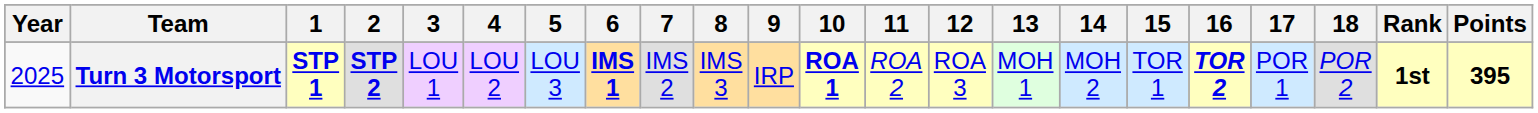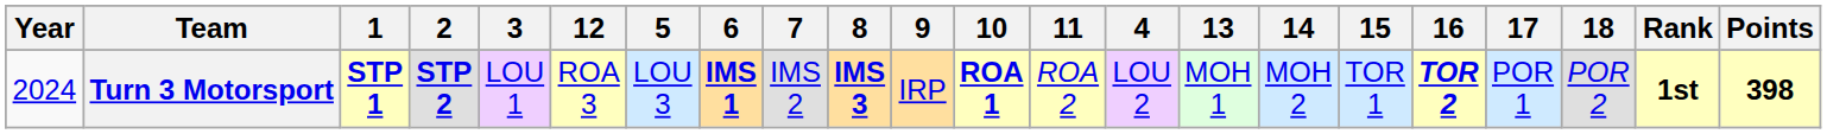 <table class="wikitable" style="text-align:center; font-size:85%">
 <tr>
 <th>Year</th>
 <th>Team</th>
 <th>1</th>
 <th>2</th>
 <th>3</th>
-<th>4</th>
+<th>12</th>
 <th>5</th>
 <th>6</th>
 <th>7</th>
 <th>8</th>
 <th>9</th>
 <th>10</th>
 <th>11</th>
-<th>12</th>
+<th>4</th>
 <th>13</th>
 <th>14</th>
 <th>15</th>
 <th>16</th>
 <th>17</th>
 <th>18</th>
 <th>Rank</th>
 <th>Points</th>
 </tr>
 <tr>
-<td><a href='#'>2025</a></td>
+<td><a href='#'>2024</a></td>
 <th nowrap><a href='#'>Turn 3 Motorsport</a></th>
 <td style=background:#FFFFBF><strong><a href='#'>STP<br>1</a></strong><br></td>
 <td style=background:#DFDFDF><strong><a href='#'>STP<br>2</a></strong><br></td>
 <td style=background:#EFCFFF><a href='#'>LOU<br>1</a><br></td>
-<td style=background:#EFCFFF><a href='#'>LOU<br>2</a><br></td>
+<td style=background:#FFFFBF><a href='#'>ROA<br>3</a><br></td>
 <td style=background:#CFEAFF><a href='#'>LOU<br>3</a><br></td>
 <td style=background:#FFDF9F><strong><a href='#'>IMS<br>1</a><br></strong></td>
 <td style=background:#DFDFDF><a href='#'>IMS<br>2</a><br></td>
-<td style=background:#FFDF9F><a href='#'>IMS<br>3</a><br></td>
+<td style=background:#FFDF9F><strong><a href='#'>IMS<br>3</a><br></strong></td>
 <td style=background:#FFDF9F><a href='#'>IRP</a><br></td>
 <td style=background:#FFFFBF><strong><a href='#'>ROA<br>1</a></strong><br></td>
 <td style=background:#FFFFBF><em><a href='#'>ROA<br>2</a></em><br></td>
-<td style=background:#FFFFBF><a href='#'>ROA<br>3</a><br></td>
+<td style=background:#EFCFFF><a href='#'>LOU<br>2</a><br></td>
 <td style=background:#DFFFDF><a href='#'>MOH<br>1</a><br></td>
 <td style=background:#CFEAFF><a href='#'>MOH<br>2</a><br></td>
 <td style=background:#CFEAFF><a href='#'>TOR<br>1</a><br></td>
 <td style=background:#FFFFBF><strong><em><a href='#'>TOR<br>2</a></em></strong><br></td>
 <td style=background:#CFEAFF><a href='#'>POR<br>1</a><br></td>
 <td style=background:#DFDFDF><em><a href='#'>POR<br>2</a></em><br></td>
 <th style=background:#FFFFBF>1st</th>
-<th style=background:#FFFFBF>395</th>
+<th style=background:#FFFFBF>398</th>
 </tr>
 </table>
